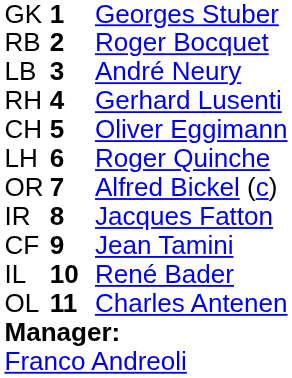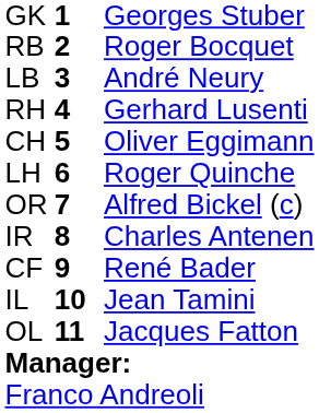 <table cellspacing="0" cellpadding="0" style="font-size:90%; margin:auto;">
 <tr>
 <th width=25></th>
 <th width=25></th>
 </tr>
 <tr>
 <td>GK</td>
 <td><strong>1</strong></td>
 <td><a href='#'>Georges Stuber</a></td>
 </tr>
 <tr>
 <td>RB</td>
 <td><strong>2</strong></td>
 <td><a href='#'>Roger Bocquet</a></td>
 </tr>
 <tr>
 <td>LB</td>
 <td><strong>3</strong></td>
 <td><a href='#'>André Neury</a></td>
 </tr>
 <tr>
 <td>RH</td>
 <td><strong>4</strong></td>
 <td><a href='#'>Gerhard Lusenti</a></td>
 </tr>
 <tr>
 <td>CH</td>
 <td><strong>5</strong></td>
 <td><a href='#'>Oliver Eggimann</a></td>
 </tr>
 <tr>
 <td>LH</td>
 <td><strong>6</strong></td>
 <td><a href='#'>Roger Quinche</a></td>
 </tr>
 <tr>
 <td>OR</td>
 <td><strong>7</strong></td>
 <td><a href='#'>Alfred Bickel</a> (<a href='#'>c</a>)</td>
 </tr>
 <tr>
 <td>IR</td>
 <td><strong>8</strong></td>
-<td><a href='#'>Jacques Fatton</a></td>
+<td><a href='#'>Charles Antenen</a></td>
 </tr>
 <tr>
 <td>CF</td>
 <td><strong>9</strong></td>
-<td><a href='#'>Jean Tamini</a></td>
+<td><a href='#'>René Bader</a></td>
 </tr>
 <tr>
 <td>IL</td>
 <td><strong>10</strong></td>
-<td><a href='#'>René Bader</a></td>
+<td><a href='#'>Jean Tamini</a></td>
 </tr>
 <tr>
 <td>OL</td>
 <td><strong>11</strong></td>
-<td><a href='#'>Charles Antenen</a></td>
+<td><a href='#'>Jacques Fatton</a></td>
 </tr>
 <tr>
 <td colspan=3><strong>Manager:</strong></td>
 </tr>
 <tr>
 <td colspan=4><a href='#'>Franco Andreoli</a></td>
 </tr>
 </table>
